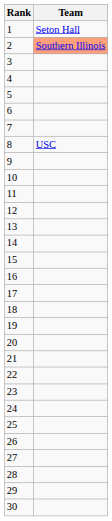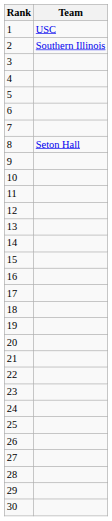 <table class=wikitable>
 <tr>
 <th>Rank</th>
 <th>Team</th>
 </tr>
 <tr>
 <td>1</td>
-<td><a href='#'>Seton Hall</a></td>
+<td><a href='#'>USC</a></td>
 </tr>
 <tr>
 <td>2</td>
-<td style="background: lightsalmon;"><a href='#'>Southern Illinois</a></td>
+<td><a href='#'>Southern Illinois</a></td>
 </tr>
 <tr>
 <td>3</td>
 <td></td>
 </tr>
 <tr>
 <td>4</td>
 <td></td>
 </tr>
 <tr>
 <td>5</td>
 <td></td>
 </tr>
 <tr>
 <td>6</td>
 <td></td>
 </tr>
 <tr>
 <td>7</td>
 <td></td>
 </tr>
 <tr>
 <td>8</td>
-<td><a href='#'>USC</a></td>
+<td><a href='#'>Seton Hall</a></td>
 </tr>
 <tr>
 <td>9</td>
 <td></td>
 </tr>
 <tr>
 <td>10</td>
 <td></td>
 </tr>
 <tr>
 <td>11</td>
 <td></td>
 </tr>
 <tr>
 <td>12</td>
 <td></td>
 </tr>
 <tr>
 <td>13</td>
 <td></td>
 </tr>
 <tr>
 <td>14</td>
 <td></td>
 </tr>
 <tr>
 <td>15</td>
 <td></td>
 </tr>
 <tr>
 <td>16</td>
 <td></td>
 </tr>
 <tr>
 <td>17</td>
 <td></td>
 </tr>
 <tr>
 <td>18</td>
 <td></td>
 </tr>
 <tr>
 <td>19</td>
 <td></td>
 </tr>
 <tr>
 <td>20</td>
 <td></td>
 </tr>
 <tr>
 <td>21</td>
 <td></td>
 </tr>
 <tr>
 <td>22</td>
 <td></td>
 </tr>
 <tr>
 <td>23</td>
 <td></td>
 </tr>
 <tr>
 <td>24</td>
 <td></td>
 </tr>
 <tr>
 <td>25</td>
 <td></td>
 </tr>
 <tr>
 <td>26</td>
 <td></td>
 </tr>
 <tr>
 <td>27</td>
 <td></td>
 </tr>
 <tr>
 <td>28</td>
 <td></td>
 </tr>
 <tr>
 <td>29</td>
 <td></td>
 </tr>
 <tr>
 <td>30</td>
 <td></td>
 </tr>
 </table>
